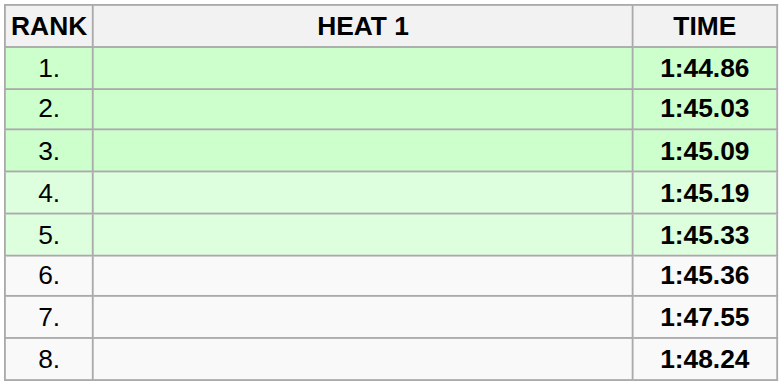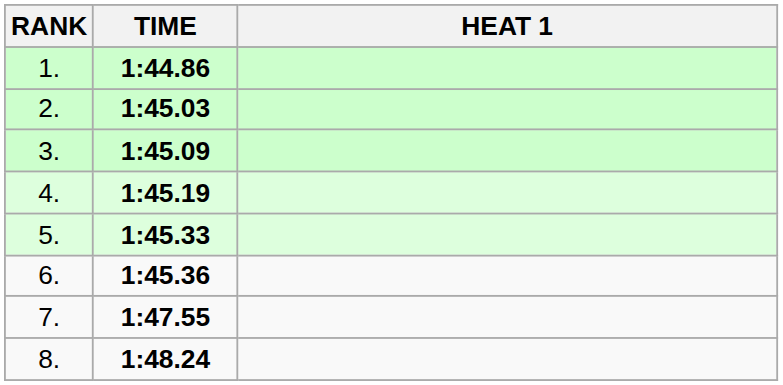 <table class="wikitable" style="border-collapse: collapse; font-size: 90%;">
 <tr>
 <th>RANK</th>
+<th style="width: 5em">TIME</th>
 <th style="width: 20em">HEAT 1</th>
-<th style="width: 5em">TIME</th>
 </tr>
 <tr style="background:#ccffcc;">
 <td align="center">1.</td>
+<td align="center"><strong>1:44.86</strong></td>
 <td></td>
-<td align="center"><strong>1:44.86</strong></td>
 </tr>
 <tr style="background:#ccffcc;">
 <td align="center">2.</td>
+<td align="center"><strong>1:45.03</strong></td>
 <td></td>
-<td align="center"><strong>1:45.03</strong></td>
 </tr>
 <tr style="background:#ccffcc;">
 <td align="center">3.</td>
+<td align="center"><strong>1:45.09</strong></td>
 <td></td>
-<td align="center"><strong>1:45.09</strong></td>
 </tr>
 <tr style="background:#ddffdd;">
 <td align="center">4.</td>
+<td align="center"><strong>1:45.19</strong></td>
 <td></td>
-<td align="center"><strong>1:45.19</strong></td>
 </tr>
 <tr style="background:#ddffdd;">
 <td align="center">5.</td>
+<td align="center"><strong>1:45.33</strong></td>
 <td></td>
-<td align="center"><strong>1:45.33</strong></td>
 </tr>
 <tr>
 <td align="center">6.</td>
+<td align="center"><strong>1:45.36</strong></td>
 <td></td>
-<td align="center"><strong>1:45.36</strong></td>
 </tr>
 <tr>
 <td align="center">7.</td>
+<td align="center"><strong>1:47.55</strong></td>
 <td></td>
-<td align="center"><strong>1:47.55</strong></td>
 </tr>
 <tr>
 <td align="center">8.</td>
+<td align="center"><strong>1:48.24</strong></td>
 <td></td>
-<td align="center"><strong>1:48.24</strong></td>
 </tr>
 </table>
